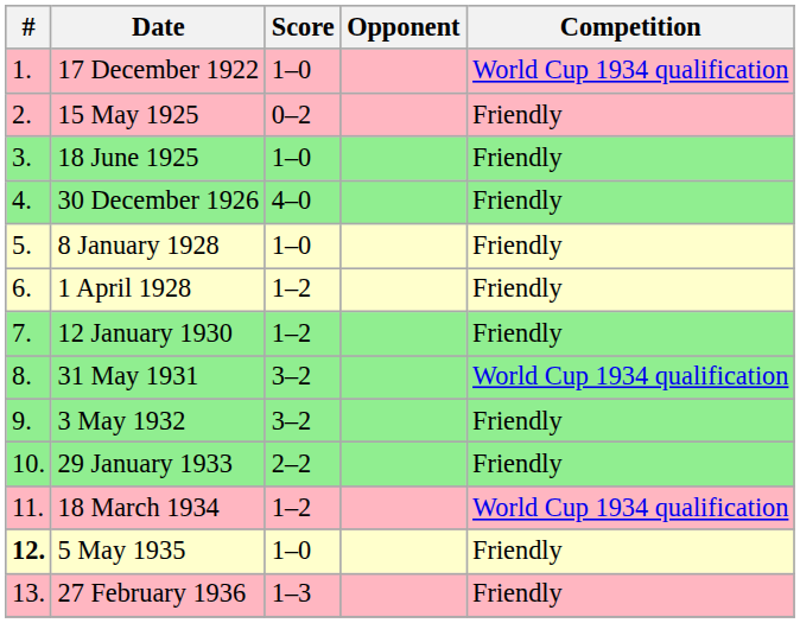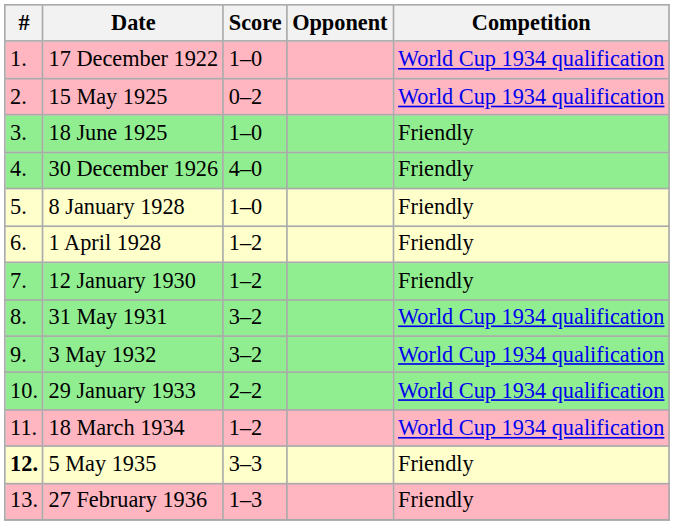 <table class="wikitable collapsible collapsed" style="font-size:85%">
 <tr>
 <th>#</th>
 <th>Date</th>
 <th>Score</th>
 <th>Opponent</th>
 <th>Competition</th>
 </tr>
 <tr style="background: #FFB6C1">
 <td>1.</td>
 <td>17 December 1922</td>
 <td>1–0</td>
 <td></td>
 <td><a href='#'>World Cup 1934 qualification</a></td>
 </tr>
 <tr style="background: #FFB6C1">
 <td>2.</td>
 <td>15 May 1925</td>
 <td>0–2</td>
 <td></td>
-<td>Friendly</td>
+<td><a href='#'>World Cup 1934 qualification</a></td>
 </tr>
 <tr style="background: #90EE90">
 <td>3.</td>
 <td>18 June 1925</td>
 <td>1–0</td>
 <td></td>
 <td>Friendly</td>
 </tr>
 <tr style="background: #90EE90">
 <td>4.</td>
 <td>30 December 1926</td>
 <td>4–0</td>
 <td></td>
 <td>Friendly</td>
 </tr>
 <tr style="background: #FFFFCC">
 <td>5.</td>
 <td>8 January 1928</td>
 <td>1–0</td>
 <td></td>
 <td>Friendly</td>
 </tr>
 <tr style="background: #FFFFCC">
 <td>6.</td>
 <td>1 April 1928</td>
 <td>1–2</td>
 <td></td>
 <td>Friendly</td>
 </tr>
 <tr style="background: #90EE90">
 <td>7.</td>
 <td>12 January 1930</td>
 <td>1–2</td>
 <td></td>
 <td>Friendly</td>
 </tr>
 <tr style="background: #90EE90">
 <td>8.</td>
 <td>31 May 1931</td>
 <td>3–2</td>
 <td></td>
 <td><a href='#'>World Cup 1934 qualification</a></td>
 </tr>
 <tr style="background: #90EE90">
 <td>9.</td>
 <td>3 May 1932</td>
 <td>3–2</td>
 <td></td>
-<td>Friendly</td>
+<td><a href='#'>World Cup 1934 qualification</a></td>
 </tr>
 <tr style="background: #90EE90">
 <td>10.</td>
 <td>29 January 1933</td>
 <td>2–2</td>
 <td></td>
-<td>Friendly</td>
+<td><a href='#'>World Cup 1934 qualification</a></td>
 </tr>
 <tr style="background: #FFB6C1">
 <td>11.</td>
 <td>18 March 1934</td>
 <td>1–2</td>
 <td></td>
 <td><a href='#'>World Cup 1934 qualification</a></td>
 </tr>
 <tr style="background: #FFFFCC">
 <td><strong>12.</strong></td>
 <td>5 May 1935</td>
-<td>1–0</td>
+<td>3–3</td>
 <td></td>
 <td>Friendly</td>
 </tr>
 <tr style="background: #FFB6C1">
 <td>13.</td>
 <td>27 February 1936</td>
 <td>1–3</td>
 <td></td>
 <td>Friendly</td>
 </tr>
 <tr>
 </tr>
 </table>
